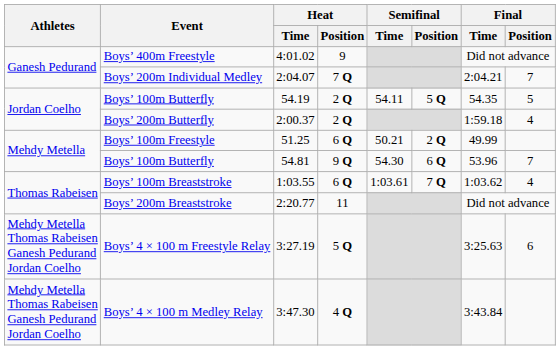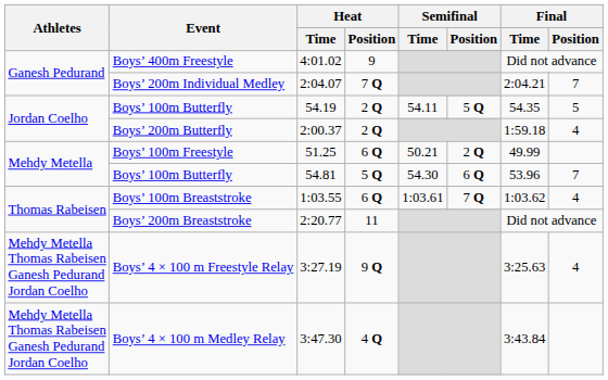 <table class="wikitable" border="1" style="font-size:90%">
 <tr>
 <th rowspan=2>Athletes</th>
 <th rowspan=2>Event</th>
 <th colspan=2>Heat</th>
 <th colspan=2>Semifinal</th>
 <th colspan=2>Final</th>
 </tr>
 <tr>
 <th>Time</th>
 <th>Position</th>
 <th>Time</th>
 <th>Position</th>
 <th>Time</th>
 <th>Position</th>
 </tr>
 <tr>
 <td rowspan=2><a href='#'>Ganesh Pedurand</a></td>
 <td><a href='#'>Boys’ 400m Freestyle</a></td>
 <td align=center>4:01.02</td>
 <td align=center>9</td>
 <td colspan=2 bgcolor=#DCDCDC></td>
 <td colspan="2" align=center>Did not advance</td>
 </tr>
 <tr>
 <td><a href='#'>Boys’ 200m Individual Medley</a></td>
 <td align=center>2:04.07</td>
 <td align=center>7 <strong>Q</strong></td>
 <td colspan=2 bgcolor=#DCDCDC></td>
 <td align=center>2:04.21</td>
 <td align=center>7</td>
 </tr>
 <tr>
 <td rowspan=2><a href='#'>Jordan Coelho</a></td>
 <td><a href='#'>Boys’ 100m Butterfly</a></td>
 <td align=center>54.19</td>
 <td align=center>2 <strong>Q</strong></td>
 <td align=center>54.11</td>
 <td align=center>5 <strong>Q</strong></td>
 <td align=center>54.35</td>
 <td align=center>5</td>
 </tr>
 <tr>
 <td><a href='#'>Boys’ 200m Butterfly</a></td>
 <td align=center>2:00.37</td>
 <td align=center>2 <strong>Q</strong></td>
 <td colspan=2 bgcolor=#DCDCDC></td>
 <td align=center>1:59.18</td>
 <td align=center>4</td>
 </tr>
 <tr>
 <td rowspan=2><a href='#'>Mehdy Metella</a></td>
 <td><a href='#'>Boys’ 100m Freestyle</a></td>
 <td align=center>51.25</td>
 <td align=center>6 <strong>Q</strong></td>
 <td align=center>50.21</td>
 <td align=center>2 <strong>Q</strong></td>
 <td align=center>49.99</td>
 <td align=center></td>
 </tr>
 <tr>
 <td><a href='#'>Boys’ 100m Butterfly</a></td>
 <td align=center>54.81</td>
-<td align=center>9 <strong>Q</strong></td>
+<td align=center>5 <strong>Q</strong></td>
 <td align=center>54.30</td>
 <td align=center>6 <strong>Q</strong></td>
 <td align=center>53.96</td>
 <td align=center>7</td>
 </tr>
 <tr>
 <td rowspan=2><a href='#'>Thomas Rabeisen</a></td>
 <td><a href='#'>Boys’ 100m Breaststroke</a></td>
 <td align=center>1:03.55</td>
 <td align=center>6 <strong>Q</strong></td>
 <td align=center>1:03.61</td>
 <td align=center>7 <strong>Q</strong></td>
 <td align=center>1:03.62</td>
 <td align=center>4</td>
 </tr>
 <tr>
 <td><a href='#'>Boys’ 200m Breaststroke</a></td>
 <td align=center>2:20.77</td>
 <td align=center>11</td>
 <td colspan=2 bgcolor=#DCDCDC></td>
 <td colspan="2" align=center>Did not advance</td>
 </tr>
 <tr>
 <td><a href='#'>Mehdy Metella</a><br><a href='#'>Thomas Rabeisen</a><br><a href='#'>Ganesh Pedurand</a><br><a href='#'>Jordan Coelho</a></td>
 <td><a href='#'>Boys’ 4 × 100 m Freestyle Relay</a></td>
 <td align=center>3:27.19</td>
-<td align=center>5 <strong>Q</strong></td>
+<td align=center>9 <strong>Q</strong></td>
 <td colspan=2 bgcolor=#DCDCDC></td>
 <td align=center>3:25.63</td>
-<td align=center>6</td>
+<td align=center>4</td>
 </tr>
 <tr>
 <td><a href='#'>Mehdy Metella</a><br><a href='#'>Thomas Rabeisen</a><br><a href='#'>Ganesh Pedurand</a><br><a href='#'>Jordan Coelho</a></td>
 <td><a href='#'>Boys’ 4 × 100 m Medley Relay</a></td>
 <td align=center>3:47.30</td>
 <td align=center>4 <strong>Q</strong></td>
 <td colspan=2 bgcolor=#DCDCDC></td>
 <td align=center>3:43.84</td>
 <td align=center></td>
 </tr>
 </table>
